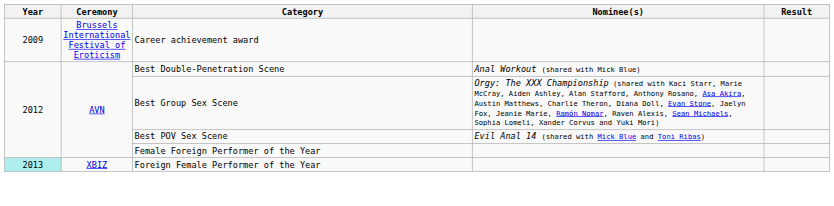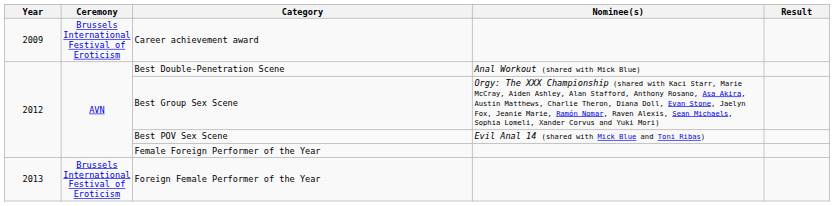 <table class="wikitable">
 <tr>
 <th width="7%">Year</th>
 <th width="7%">Ceremony</th>
 <th width="42%">Category</th>
 <th width="36%">Nominee(s)</th>
 <th width="8%">Result</th>
 </tr>
 <tr>
 <td align=center>2009</td>
 <td align=center><a href='#'>Brussels International Festival of Eroticism</a></td>
 <td>Career achievement award</td>
 <td></td>
 <td></td>
 </tr>
 <tr>
 <td rowspan=4 align=center>2012</td>
 <td rowspan=4 align=center><a href='#'>AVN</a></td>
 <td>Best Double-Penetration Scene</td>
 <td><em>Anal Workout</em> <small>(shared with Mick Blue)</small></td>
 <td></td>
 </tr>
 <tr>
 <td>Best Group Sex Scene</td>
 <td><em>Orgy: The XXX Championship</em><small> (shared with Kaci Starr, Marie McCray, Aiden Ashley, Alan Stafford, Anthony Rosano, <a href='#'>Asa Akira</a>, Austin Matthews, Charlie Theron, Diana Doll, <a href='#'>Evan Stone</a>, Jaelyn Fox, Jeanie Marie, <a href='#'>Ramón Nomar</a>, Raven Alexis, <a href='#'>Sean Michaels</a>, Sophia Lomeli, Xander Corvus and Yuki Mori)</small></td>
 <td></td>
 </tr>
 <tr>
 <td>Best POV Sex Scene</td>
 <td><em>Evil Anal 14</em> <small>(shared with <a href='#'>Mick Blue</a> and <a href='#'>Toni Ribas</a>)</small></td>
 <td></td>
 </tr>
 <tr>
 <td>Female Foreign Performer of the Year</td>
 <td></td>
 <td></td>
 </tr>
 <tr>
-<td align=center style="background: paleturquoise;">2013</td>
-<td align=center><a href='#'>XBIZ</a></td>
+<td align=center>2013</td>
+<td align=center><a href='#'>Brussels International Festival of Eroticism</a></td>
 <td>Foreign Female Performer of the Year</td>
 <td></td>
 <td></td>
 </tr>
 </table>
